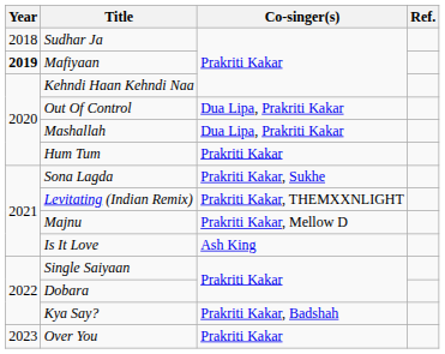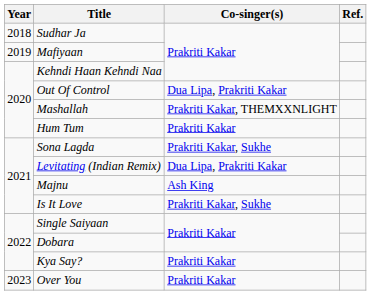 <table class="wikitable">
 <tr>
 <th>Year</th>
 <th>Title</th>
 <th>Co-singer(s)</th>
 <th>Ref.</th>
 </tr>
 <tr>
 <td>2018</td>
 <td><em>Sudhar Ja</em></td>
 <td rowspan="3"><a href='#'>Prakriti Kakar</a></td>
 <td></td>
 </tr>
 <tr>
-<td><strong>2019</strong></td>
+<td>2019</td>
 <td><em>Mafiyaan</em></td>
 <td></td>
 </tr>
 <tr>
 <td rowspan="4">2020</td>
 <td><em>Kehndi Haan Kehndi Naa</em></td>
 <td></td>
 </tr>
 <tr>
 <td><em>Out Of Control</em></td>
 <td><a href='#'>Dua Lipa</a>, <a href='#'>Prakriti Kakar</a></td>
 <td></td>
 </tr>
 <tr>
 <td><em>Mashallah</em></td>
-<td><a href='#'>Dua Lipa</a>, <a href='#'>Prakriti Kakar</a></td>
+<td><a href='#'>Prakriti Kakar</a>, THEMXXNLIGHT</td>
 <td></td>
 </tr>
 <tr>
 <td><em>Hum Tum</em></td>
 <td><a href='#'>Prakriti Kakar</a></td>
 <td></td>
 </tr>
 <tr>
 <td rowspan="4">2021</td>
 <td><em>Sona Lagda</em></td>
 <td><a href='#'>Prakriti Kakar</a>, <a href='#'>Sukhe</a></td>
 <td></td>
 </tr>
 <tr>
 <td><em><a href='#'>Levitating</a> (Indian Remix)</em></td>
-<td><a href='#'>Prakriti Kakar</a>, THEMXXNLIGHT</td>
+<td><a href='#'>Dua Lipa</a>, <a href='#'>Prakriti Kakar</a></td>
 <td></td>
 </tr>
 <tr>
 <td><em>Majnu</em></td>
-<td><a href='#'>Prakriti Kakar</a>, Mellow D</td>
+<td><a href='#'>Ash King</a></td>
 <td></td>
 </tr>
 <tr>
 <td><em>Is It Love</em></td>
-<td><a href='#'>Ash King</a></td>
+<td><a href='#'>Prakriti Kakar</a>, <a href='#'>Sukhe</a></td>
 <td></td>
 </tr>
 <tr>
 <td rowspan="3">2022</td>
 <td><em>Single Saiyaan</em></td>
 <td rowspan="2"><a href='#'>Prakriti Kakar</a></td>
 <td></td>
 </tr>
 <tr>
 <td><em>Dobara</em></td>
 <td></td>
 </tr>
 <tr>
 <td><em>Kya Say?</em></td>
-<td><a href='#'>Prakriti Kakar</a>, <a href='#'>Badshah</a></td>
+<td><a href='#'>Prakriti Kakar</a></td>
 <td></td>
 </tr>
 <tr>
 <td>2023</td>
 <td><em>Over You</em></td>
 <td><a href='#'>Prakriti Kakar</a></td>
 <td></td>
 </tr>
 </table>
